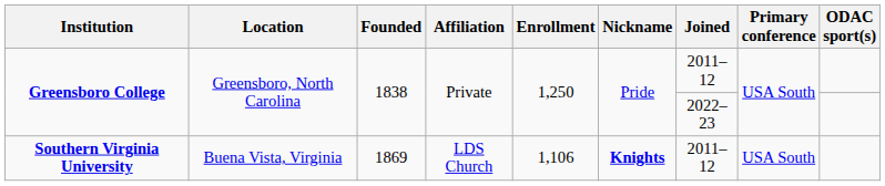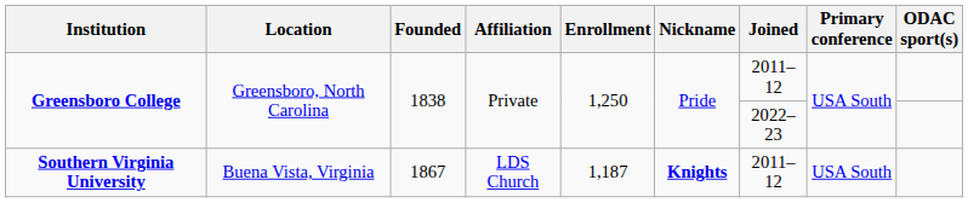 <table class="wikitable sortable" style="text-align: center;">
 <tr>
 <th>Institution</th>
 <th>Location</th>
 <th>Founded</th>
 <th>Affiliation</th>
 <th>Enrollment</th>
 <th>Nickname</th>
 <th>Joined</th>
 <th>Primary<br>conference</th>
 <th>ODAC<br>sport(s)</th>
 </tr>
 <tr>
 <td rowspan=2><strong><a href='#'>Greensboro College</a></strong></td>
 <td rowspan=2><a href='#'>Greensboro, North Carolina</a></td>
 <td rowspan=2>1838</td>
 <td rowspan=2>Private</td>
 <td rowspan=2>1,250</td>
 <td rowspan=2><a href='#'>Pride</a></td>
 <td>2011–12</td>
 <td rowspan=2><a href='#'>USA South</a></td>
 <td></td>
 </tr>
 <tr>
 <td>2022–23</td>
 <td></td>
 </tr>
 <tr>
 <td><strong><a href='#'>Southern Virginia University</a></strong></td>
 <td><a href='#'>Buena Vista, Virginia</a></td>
-<td>1869</td>
+<td>1867</td>
 <td><a href='#'>LDS Church</a></td>
-<td>1,106</td>
+<td>1,187</td>
 <td><strong><a href='#'>Knights</a></strong></td>
 <td>2011–12</td>
 <td><a href='#'>USA South</a></td>
 <td></td>
 </tr>
 </table>
